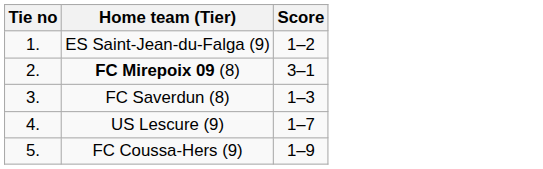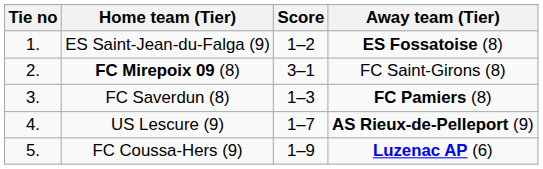 <table class="wikitable" style="text-align: center">
 <tr>
 <th>Tie no</th>
 <th>Home team (Tier)</th>
 <th>Score</th>
+<th>Away team (Tier)</th>
 </tr>
 <tr>
 <td>1.</td>
 <td>ES Saint-Jean-du-Falga (9)</td>
 <td>1–2</td>
+<td><strong>ES Fossatoise</strong> (8)</td>
 </tr>
 <tr>
 <td>2.</td>
 <td><strong>FC Mirepoix 09</strong> (8)</td>
 <td>3–1</td>
+<td>FC Saint-Girons (8)</td>
 </tr>
 <tr>
 <td>3.</td>
 <td>FC Saverdun (8)</td>
 <td>1–3</td>
+<td><strong>FC Pamiers</strong> (8)</td>
 </tr>
 <tr>
 <td>4.</td>
 <td>US Lescure (9)</td>
 <td>1–7</td>
+<td><strong>AS Rieux-de-Pelleport</strong> (9)</td>
 </tr>
 <tr>
 <td>5.</td>
 <td>FC Coussa-Hers (9)</td>
 <td>1–9</td>
+<td><strong><a href='#'>Luzenac AP</a></strong> (6)</td>
 </tr>
 </table>
